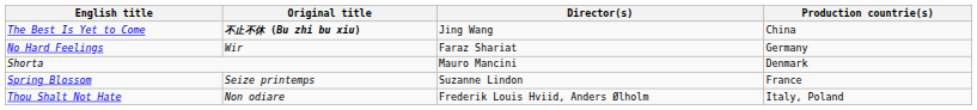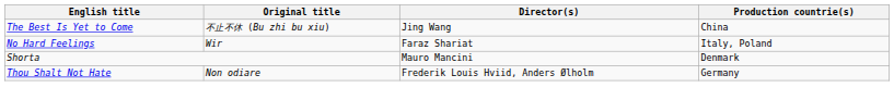 <table class="sortable wikitable" style="width:100%; margin-bottom:4px" cellpadding="5">
 <tr>
 <th scope="col">English title</th>
 <th scope="col">Original title</th>
 <th scope="col">Director(s)</th>
 <th scope="col">Production countrie(s)</th>
 </tr>
 <tr>
 <td><em><a href='#'>The Best Is Yet to Come</a></em></td>
-<td><strong><em>不止不休</em> (<em>Bu zhi bu xiu</em>)</strong></td>
+<td><em>不止不休</em> (<em>Bu zhi bu xiu</em>)</td>
 <td>Jing Wang</td>
 <td>China</td>
 </tr>
 <tr>
 <td><em><a href='#'>No Hard Feelings</a></em></td>
 <td><em>Wir</em></td>
 <td>Faraz Shariat</td>
-<td>Germany</td>
+<td>Italy, Poland</td>
 </tr>
 <tr>
 <td colspan="2"><em>Shorta</em></td>
 <td>Mauro Mancini</td>
 <td>Denmark</td>
 </tr>
 <tr>
-<td><em><a href='#'>Spring Blossom</a></em></td>
-<td><em>Seize printemps</em></td>
-<td>Suzanne Lindon</td>
-<td>France</td>
-</tr>
-<tr>
 <td><em><a href='#'>Thou Shalt Not Hate</a></em></td>
 <td><em>Non odiare</em></td>
 <td>Frederik Louis Hviid, Anders Ølholm</td>
-<td>Italy, Poland</td>
+<td>Germany</td>
 </tr>
 </table>
